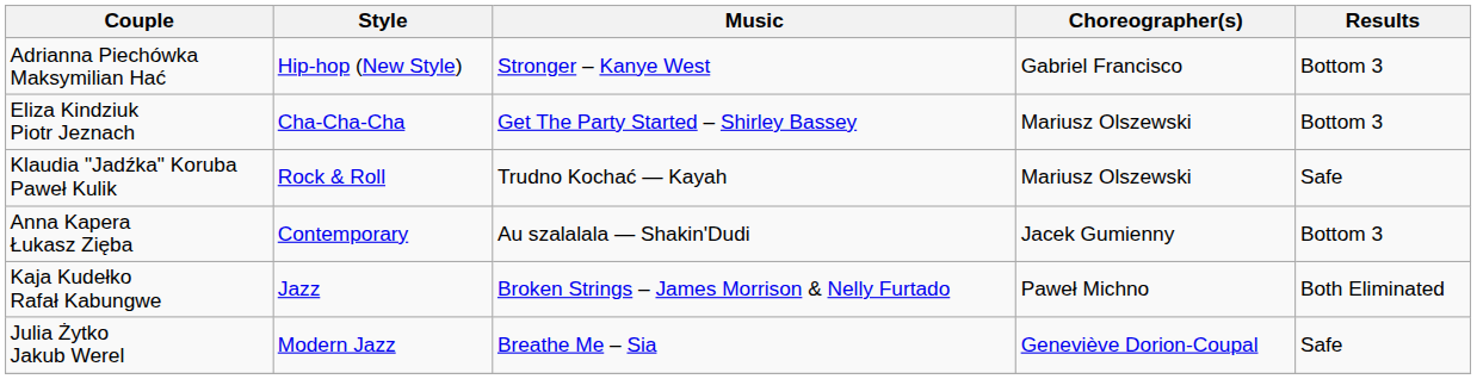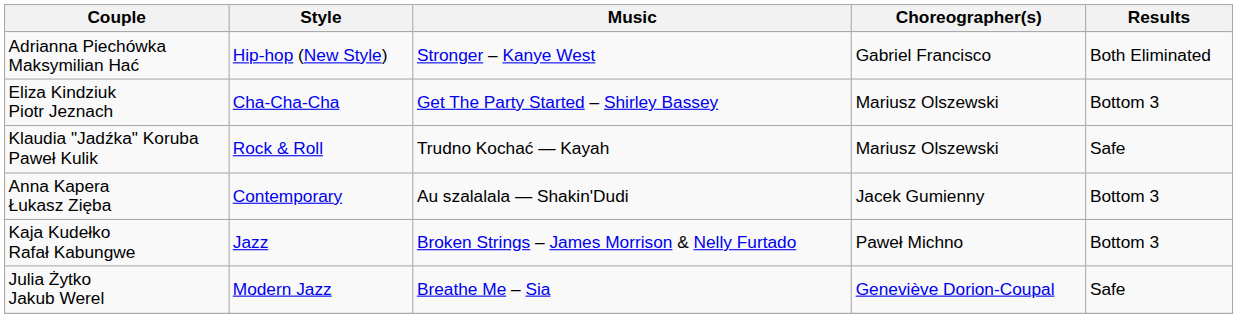 <table class="wikitable" width="90%">
 <tr>
 <th>Couple</th>
 <th>Style</th>
 <th>Music</th>
 <th>Choreographer(s)</th>
 <th>Results</th>
 </tr>
 <tr>
 <td>Adrianna Piechówka<br>Maksymilian Hać</td>
 <td><a href='#'>Hip-hop</a> (<a href='#'>New Style</a>)</td>
 <td><a href='#'>Stronger</a> – <a href='#'>Kanye West</a></td>
 <td>Gabriel Francisco</td>
-<td>Bottom 3</td>
+<td>Both Eliminated</td>
 </tr>
 <tr>
 <td>Eliza Kindziuk<br>Piotr Jeznach</td>
 <td><a href='#'>Cha-Cha-Cha</a></td>
 <td><a href='#'>Get The Party Started</a> – <a href='#'>Shirley Bassey</a></td>
 <td>Mariusz Olszewski</td>
 <td>Bottom 3</td>
 </tr>
 <tr>
 <td>Klaudia "Jadźka" Koruba<br>Paweł Kulik</td>
 <td><a href='#'>Rock & Roll</a></td>
 <td>Trudno Kochać — Kayah</td>
 <td>Mariusz Olszewski</td>
 <td>Safe</td>
 </tr>
 <tr>
 <td>Anna Kapera<br>Łukasz Zięba</td>
 <td><a href='#'>Contemporary</a></td>
 <td>Au szalalala — Shakin'Dudi</td>
 <td>Jacek Gumienny</td>
 <td>Bottom 3</td>
 </tr>
 <tr>
 <td>Kaja Kudełko<br>Rafał Kabungwe</td>
 <td><a href='#'>Jazz</a></td>
 <td><a href='#'>Broken Strings</a> – <a href='#'>James Morrison</a> & <a href='#'>Nelly Furtado</a></td>
 <td>Paweł Michno</td>
-<td>Both Eliminated</td>
+<td>Bottom 3</td>
 </tr>
 <tr>
 <td>Julia Żytko<br>Jakub Werel</td>
 <td><a href='#'>Modern Jazz</a></td>
 <td><a href='#'>Breathe Me</a> – <a href='#'>Sia</a></td>
 <td><a href='#'>Geneviève Dorion-Coupal</a></td>
 <td>Safe</td>
 </tr>
 <tr>
 </tr>
 </table>
